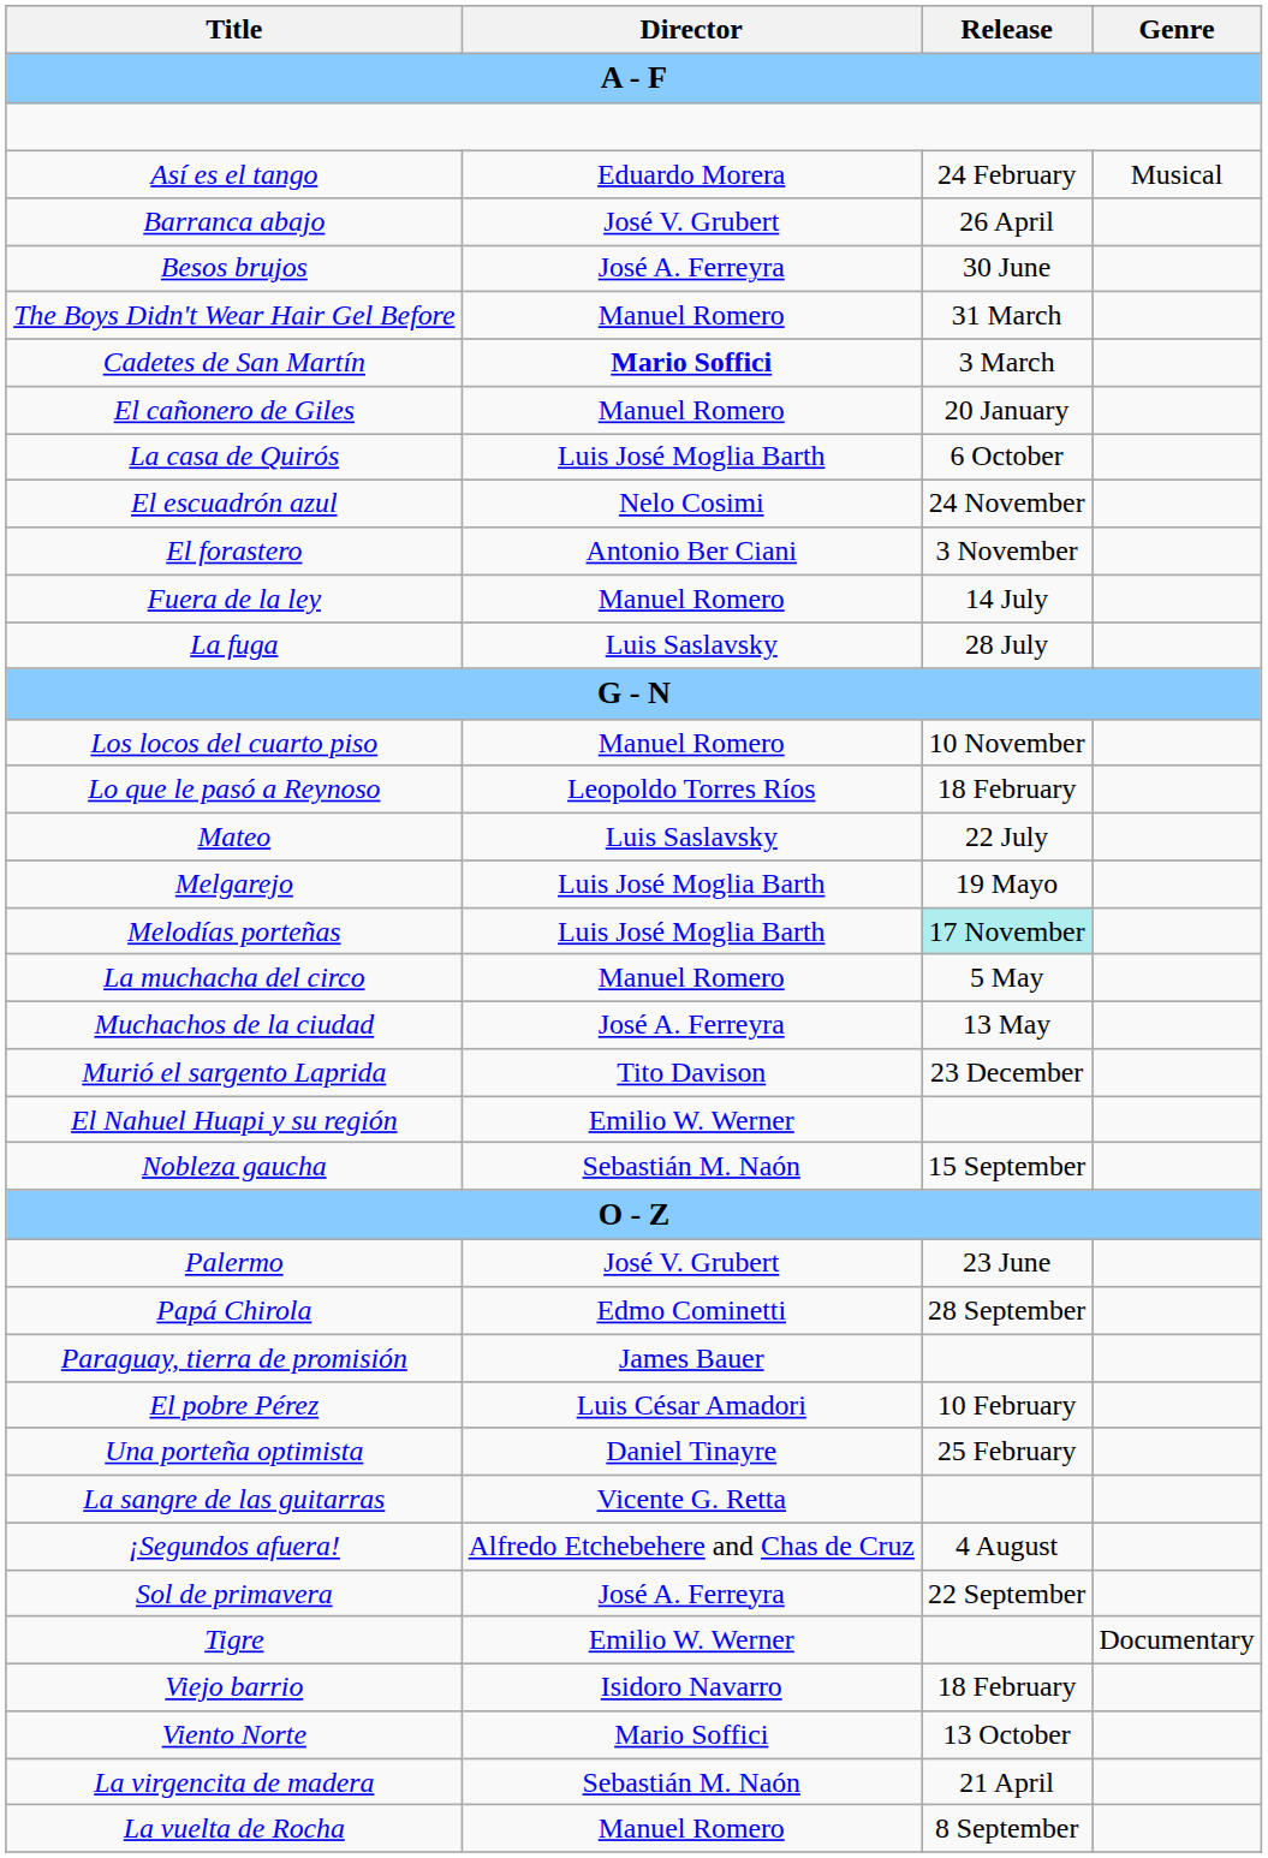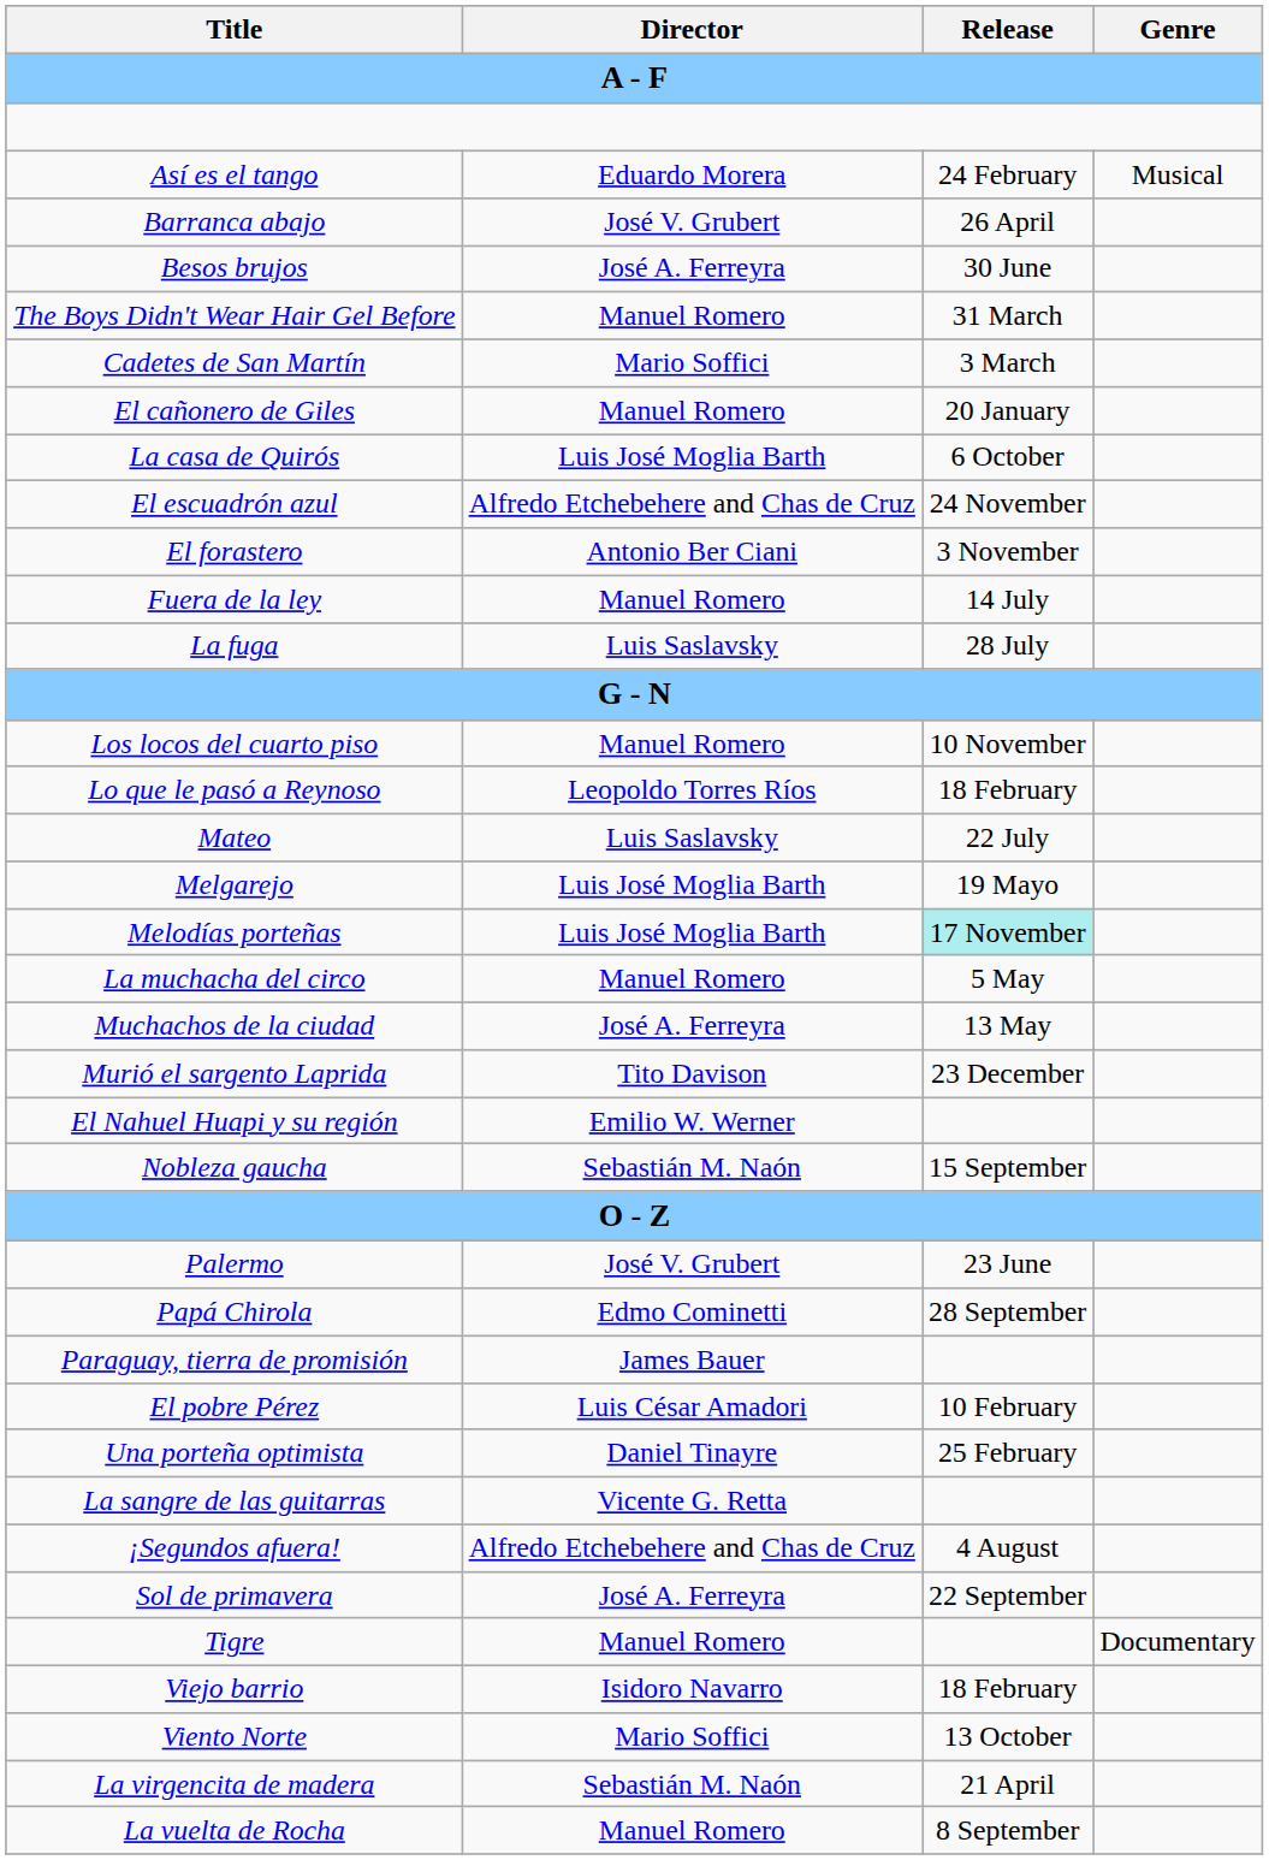 <table class="wikitable" style="margin:1em 0 1em 1em; text-align: center; font-size: 90%;">
 <tr>
 <th scope="col">Title</th>
 <th scope="col">Director</th>
 <th scope="col">Release</th>
 <th scope="col">Genre</th>
 </tr>
 <tr>
 <th colspan="4" style="background-color:#88ccff; font-size:110%;"><strong>A  -  F</strong></th>
 </tr>
 <tr style="height:24px">
 </tr>
 <tr>
 <td><em><a href='#'>Así es el tango</a></em></td>
 <td><a href='#'>Eduardo Morera</a></td>
 <td>24 February</td>
 <td>Musical</td>
 </tr>
 <tr>
 <td><em><a href='#'>Barranca abajo </a></em></td>
 <td><a href='#'>José V. Grubert</a></td>
 <td>26 April</td>
 <td></td>
 </tr>
 <tr>
 <td><em><a href='#'>Besos brujos</a></em></td>
 <td><a href='#'>José A. Ferreyra</a></td>
 <td>30 June</td>
 <td></td>
 </tr>
 <tr>
 <td><em><a href='#'>The Boys Didn't Wear Hair Gel Before</a></em></td>
 <td><a href='#'>Manuel Romero</a></td>
 <td>31 March</td>
 <td></td>
 </tr>
 <tr>
 <td><em><a href='#'>Cadetes de San Martín</a></em></td>
-<td><strong><a href='#'>Mario Soffici</a></strong></td>
+<td><a href='#'>Mario Soffici</a></td>
 <td>3 March</td>
 <td></td>
 </tr>
 <tr>
 <td><em><a href='#'>El cañonero de Giles</a></em></td>
 <td><a href='#'>Manuel Romero</a></td>
 <td>20 January</td>
 <td></td>
 </tr>
 <tr>
 <td><em><a href='#'>La casa de Quirós</a></em></td>
 <td><a href='#'>Luis José Moglia Barth</a></td>
 <td>6 October</td>
 <td></td>
 </tr>
 <tr>
 <td><em><a href='#'>El escuadrón azul</a></em></td>
-<td><a href='#'>Nelo Cosimi</a></td>
+<td><a href='#'>Alfredo Etchebehere</a> and <a href='#'>Chas de Cruz</a></td>
 <td>24 November</td>
 <td></td>
 </tr>
 <tr>
 <td><em><a href='#'>El forastero</a></em></td>
 <td><a href='#'>Antonio Ber Ciani</a></td>
 <td>3 November</td>
 <td></td>
 </tr>
 <tr>
 <td><em><a href='#'>Fuera de la ley</a></em></td>
 <td><a href='#'>Manuel Romero</a></td>
 <td>14 July</td>
 <td></td>
 </tr>
 <tr>
 <td><em><a href='#'>La fuga</a></em></td>
 <td><a href='#'>Luis Saslavsky</a></td>
 <td>28 July</td>
 <td></td>
 </tr>
 <tr>
 <th colspan="4" style="background-color:#88ccff; font-size:110%;"><strong>G  -  N</strong></th>
 </tr>
 <tr>
 <td><em><a href='#'>Los locos del cuarto piso</a></em></td>
 <td><a href='#'>Manuel Romero</a></td>
 <td>10 November</td>
 <td></td>
 </tr>
 <tr>
 <td><em><a href='#'>Lo que le pasó a Reynoso</a></em></td>
 <td><a href='#'>Leopoldo Torres Ríos</a></td>
 <td>18 February</td>
 <td></td>
 </tr>
 <tr>
 <td><em><a href='#'>Mateo</a></em></td>
 <td><a href='#'>Luis Saslavsky</a></td>
 <td>22 July</td>
 <td></td>
 </tr>
 <tr>
 <td><em><a href='#'>Melgarejo</a></em></td>
 <td><a href='#'>Luis José Moglia Barth</a></td>
 <td>19 Mayo</td>
 <td></td>
 </tr>
 <tr>
 <td><em><a href='#'>Melodías porteñas</a></em></td>
 <td><a href='#'>Luis José Moglia Barth</a></td>
 <td style="background: paleturquoise;">17 November</td>
 <td></td>
 </tr>
 <tr>
 <td><em><a href='#'>La muchacha del circo</a></em></td>
 <td><a href='#'>Manuel Romero</a></td>
 <td>5 May</td>
 <td></td>
 </tr>
 <tr>
 <td><em><a href='#'>Muchachos de la ciudad</a></em></td>
 <td><a href='#'>José A. Ferreyra</a></td>
 <td>13 May</td>
 <td></td>
 </tr>
 <tr>
 <td><em><a href='#'>Murió el sargento Laprida</a></em></td>
 <td><a href='#'>Tito Davison</a></td>
 <td>23 December</td>
 <td></td>
 </tr>
 <tr>
 <td><em><a href='#'>El Nahuel Huapi y su región</a></em></td>
 <td><a href='#'>Emilio W. Werner</a></td>
 <td></td>
 <td></td>
 </tr>
 <tr>
 <td><em><a href='#'>Nobleza gaucha</a></em></td>
 <td><a href='#'>Sebastián M. Naón</a></td>
 <td>15 September</td>
 <td></td>
 </tr>
 <tr>
 <th colspan="4" style="background-color:#88ccff; font-size:110%;"><strong>O  -  Z</strong></th>
 </tr>
 <tr>
 <td><em><a href='#'>Palermo</a></em></td>
 <td><a href='#'>José V. Grubert</a></td>
 <td>23 June</td>
 <td></td>
 </tr>
 <tr>
 <td><em><a href='#'>Papá Chirola</a></em></td>
 <td><a href='#'>Edmo Cominetti</a></td>
 <td>28 September</td>
 <td></td>
 </tr>
 <tr>
 <td><em><a href='#'>Paraguay, tierra de promisión</a></em></td>
 <td><a href='#'>James Bauer</a></td>
 <td></td>
 <td></td>
 </tr>
 <tr>
 <td><em><a href='#'>El pobre Pérez</a></em></td>
 <td><a href='#'>Luis César Amadori</a></td>
 <td>10 February</td>
 <td></td>
 </tr>
 <tr>
 <td><em><a href='#'>Una porteña optimista</a></em></td>
 <td><a href='#'>Daniel Tinayre</a></td>
 <td>25 February</td>
 <td></td>
 </tr>
 <tr>
 <td><em><a href='#'>La sangre de las guitarras</a></em></td>
 <td><a href='#'>Vicente G. Retta</a></td>
 <td></td>
 <td></td>
 </tr>
 <tr>
 <td><em><a href='#'>¡Segundos afuera!</a></em></td>
 <td><a href='#'>Alfredo Etchebehere</a> and <a href='#'>Chas de Cruz</a></td>
 <td>4 August</td>
 <td></td>
 </tr>
 <tr>
 <td><em><a href='#'>Sol de primavera</a></em></td>
 <td><a href='#'>José A. Ferreyra</a></td>
 <td>22 September</td>
 <td></td>
 </tr>
 <tr>
 <td><em><a href='#'>Tigre</a></em></td>
-<td><a href='#'>Emilio W. Werner</a></td>
+<td><a href='#'>Manuel Romero</a></td>
 <td></td>
 <td>Documentary</td>
 </tr>
 <tr>
 <td><em><a href='#'>Viejo barrio</a></em></td>
 <td><a href='#'>Isidoro Navarro</a></td>
 <td>18 February</td>
 <td></td>
 </tr>
 <tr>
 <td><em><a href='#'>Viento Norte</a></em></td>
 <td><a href='#'>Mario Soffici</a></td>
 <td>13 October</td>
 <td Drama></td>
 </tr>
 <tr>
 <td><em><a href='#'>La virgencita de madera</a></em></td>
 <td><a href='#'>Sebastián M. Naón</a></td>
 <td>21 April</td>
 <td></td>
 </tr>
 <tr>
 <td><em><a href='#'>La vuelta de Rocha</a></em></td>
 <td><a href='#'>Manuel Romero</a></td>
 <td>8 September</td>
 <td></td>
 </tr>
 </table>
